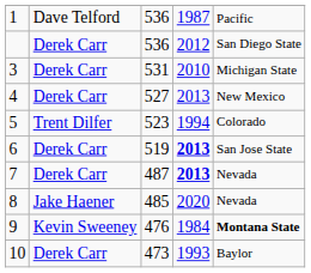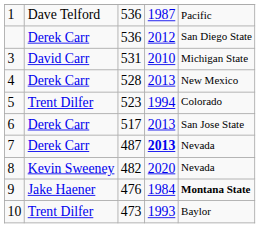 <table class="wikitable">
 <tr>
 </tr>
 <tr>
 <td>1</td>
 <td>Dave Telford</td>
 <td>536</td>
 <td><a href='#'>1987</a></td>
 <td style="font-size:80%;">Pacific</td>
 </tr>
 <tr>
 <td></td>
 <td><a href='#'>Derek Carr</a></td>
 <td>536</td>
 <td><a href='#'>2012</a></td>
 <td style="font-size:80%;">San Diego State</td>
 </tr>
 <tr>
 <td>3</td>
-<td><a href='#'>Derek Carr</a></td>
+<td><a href='#'>David Carr</a></td>
 <td>531</td>
 <td><a href='#'>2010</a></td>
 <td style="font-size:80%;">Michigan State</td>
 </tr>
 <tr>
 <td>4</td>
 <td><a href='#'>Derek Carr</a></td>
-<td>527</td>
+<td>528</td>
 <td><a href='#'>2013</a></td>
 <td style="font-size:80%;">New Mexico</td>
 </tr>
 <tr>
 <td>5</td>
 <td><a href='#'>Trent Dilfer</a></td>
 <td>523</td>
 <td><a href='#'>1994</a></td>
 <td style="font-size:80%;">Colorado</td>
 </tr>
 <tr>
 <td>6</td>
 <td><a href='#'>Derek Carr</a></td>
-<td>519</td>
-<td><strong><a href='#'>2013</a></strong></td>
+<td>517</td>
+<td><a href='#'>2013</a></td>
 <td style="font-size:80%;">San Jose State</td>
 </tr>
 <tr>
 <td>7</td>
 <td><a href='#'>Derek Carr</a></td>
 <td>487</td>
 <td><strong><a href='#'>2013</a></strong></td>
 <td style="font-size:80%;">Nevada</td>
 </tr>
 <tr>
 <td>8</td>
-<td><a href='#'>Jake Haener</a></td>
-<td>485</td>
+<td><a href='#'>Kevin Sweeney</a></td>
+<td>482</td>
 <td><a href='#'>2020</a></td>
 <td style="font-size:80%;">Nevada</td>
 </tr>
 <tr>
 <td>9</td>
-<td><a href='#'>Kevin Sweeney</a></td>
+<td><a href='#'>Jake Haener</a></td>
 <td>476</td>
 <td><a href='#'>1984</a></td>
 <td style="font-size:80%;"><strong>Montana State</strong></td>
 </tr>
 <tr>
 <td>10</td>
-<td><a href='#'>Derek Carr</a></td>
+<td><a href='#'>Trent Dilfer</a></td>
 <td>473</td>
 <td><a href='#'>1993</a></td>
 <td style="font-size:80%;">Baylor</td>
 </tr>
 </table>
